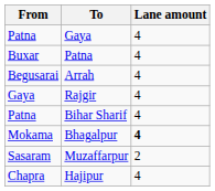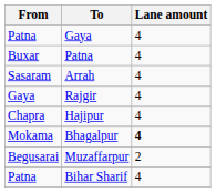 <table class="wikitable">
 <tr>
 <th>From</th>
 <th>To</th>
 <th>Lane amount</th>
 </tr>
 <tr>
 <td><a href='#'>Patna</a></td>
 <td><a href='#'>Gaya</a></td>
 <td>4</td>
 </tr>
 <tr>
 <td><a href='#'>Buxar</a></td>
 <td><a href='#'>Patna</a></td>
 <td>4</td>
 </tr>
 <tr>
-<td><a href='#'>Begusarai</a></td>
+<td><a href='#'>Sasaram</a></td>
 <td><a href='#'>Arrah</a></td>
 <td>4</td>
 </tr>
 <tr>
 <td><a href='#'>Gaya</a></td>
 <td><a href='#'>Rajgir</a></td>
 <td>4</td>
 </tr>
 <tr>
-<td><a href='#'>Patna</a></td>
-<td><a href='#'>Bihar Sharif</a></td>
+<td><a href='#'>Chapra</a></td>
+<td><a href='#'>Hajipur</a></td>
 <td>4</td>
 </tr>
 <tr>
 <td><a href='#'>Mokama</a></td>
 <td><a href='#'>Bhagalpur</a></td>
 <td><strong>4</strong></td>
 </tr>
 <tr>
-<td><a href='#'>Sasaram</a></td>
+<td><a href='#'>Begusarai</a></td>
 <td><a href='#'>Muzaffarpur</a></td>
 <td>2</td>
 </tr>
 <tr>
-<td><a href='#'>Chapra</a></td>
-<td><a href='#'>Hajipur</a></td>
+<td><a href='#'>Patna</a></td>
+<td><a href='#'>Bihar Sharif</a></td>
 <td>4</td>
 </tr>
 </table>
